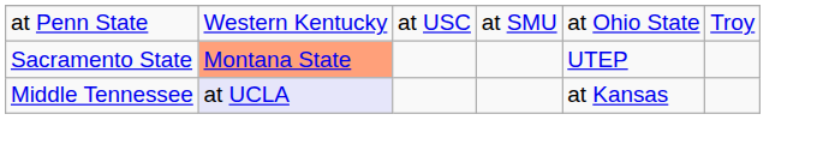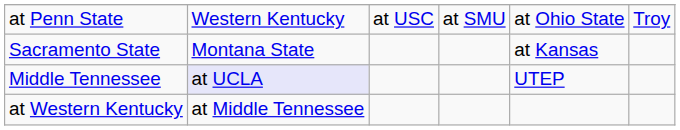 <table class="wikitable">
 <tr>
 </tr>
 <tr>
 <td>at <a href='#'>Penn State</a></td>
 <td><a href='#'>Western Kentucky</a></td>
 <td>at <a href='#'>USC</a></td>
 <td>at <a href='#'>SMU</a></td>
 <td>at <a href='#'>Ohio State</a></td>
 <td><a href='#'>Troy</a></td>
 </tr>
 <tr>
 <td><a href='#'>Sacramento State</a></td>
-<td style="background: lightsalmon;"><a href='#'>Montana State</a></td>
+<td><a href='#'>Montana State</a></td>
 <td></td>
 <td></td>
-<td><a href='#'>UTEP</a></td>
+<td>at <a href='#'>Kansas</a></td>
 <td></td>
 </tr>
 <tr>
 <td><a href='#'>Middle Tennessee</a></td>
 <td style="background: lavender;">at <a href='#'>UCLA</a></td>
 <td></td>
 <td></td>
-<td>at <a href='#'>Kansas</a></td>
+<td><a href='#'>UTEP</a></td>
+<td></td>
+</tr>
+<tr>
+<td>at <a href='#'>Western Kentucky</a></td>
+<td>at <a href='#'>Middle Tennessee</a></td>
+<td></td>
+<td></td>
+<td></td>
 <td></td>
 </tr>
 </table>
